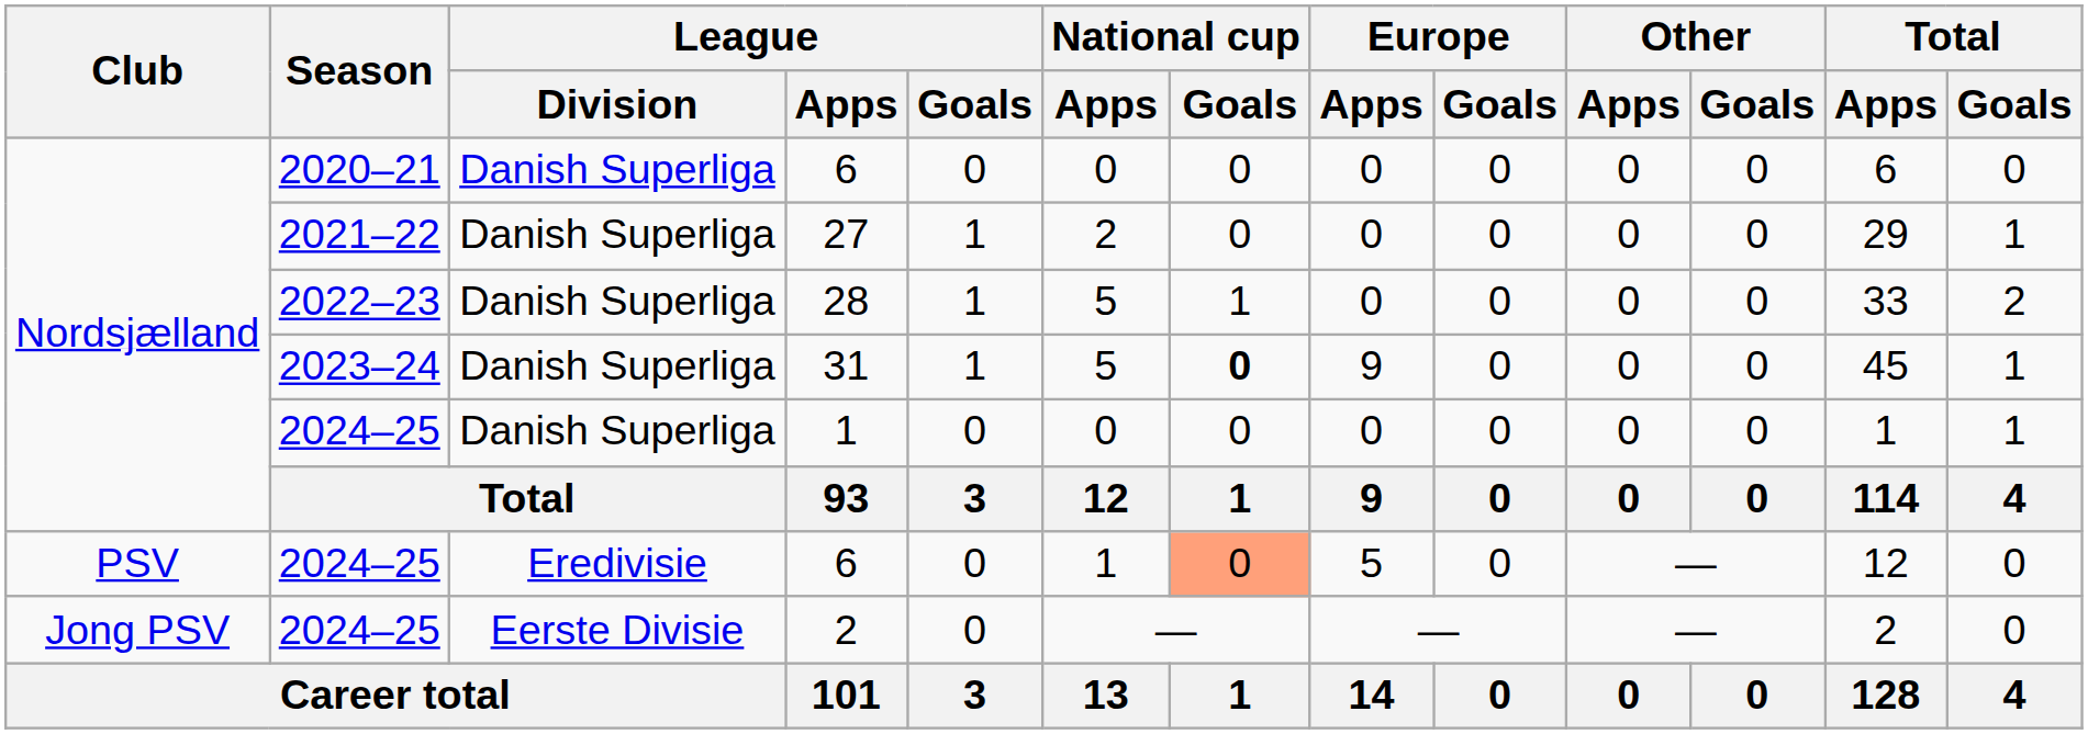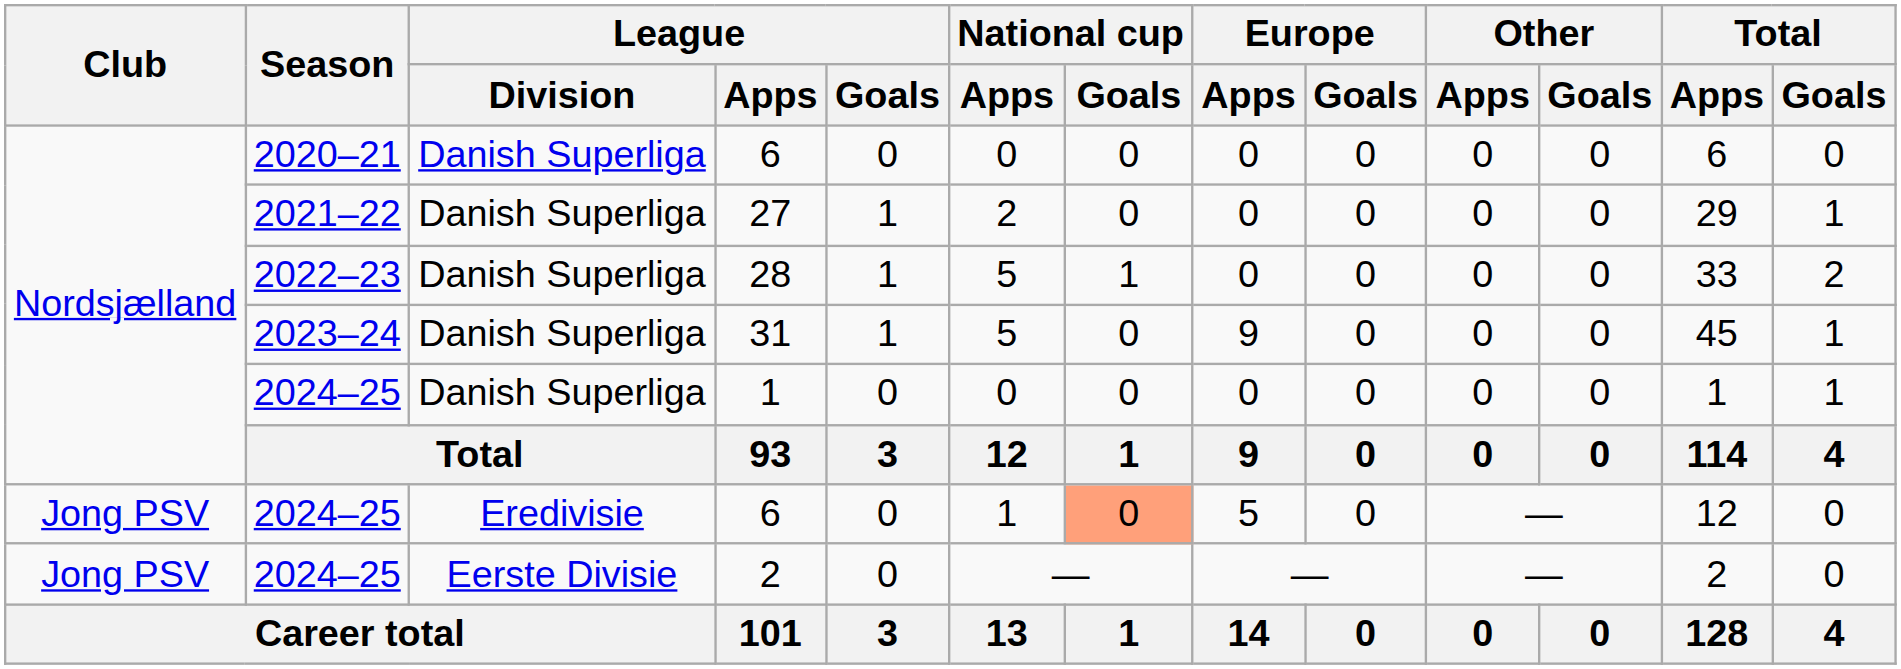 <table class="wikitable" style="text-align:center">
 <tr>
 <th rowspan="2">Club</th>
 <th rowspan="2">Season</th>
 <th colspan="3">League</th>
 <th colspan="2">National cup</th>
 <th colspan="2">Europe</th>
 <th colspan="2">Other</th>
 <th colspan="2">Total</th>
 </tr>
 <tr>
 <th>Division</th>
 <th>Apps</th>
 <th>Goals</th>
 <th>Apps</th>
 <th>Goals</th>
 <th>Apps</th>
 <th>Goals</th>
 <th>Apps</th>
 <th>Goals</th>
 <th>Apps</th>
 <th>Goals</th>
 </tr>
 <tr>
 <td rowspan="6"><a href='#'>Nordsjælland</a></td>
 <td><a href='#'>2020–21</a></td>
 <td><a href='#'>Danish Superliga</a></td>
 <td>6</td>
 <td>0</td>
 <td>0</td>
 <td>0</td>
 <td>0</td>
 <td>0</td>
 <td>0</td>
 <td>0</td>
 <td>6</td>
 <td>0</td>
 </tr>
 <tr>
 <td><a href='#'>2021–22</a></td>
 <td>Danish Superliga</td>
 <td>27</td>
 <td>1</td>
 <td>2</td>
 <td>0</td>
 <td>0</td>
 <td>0</td>
 <td>0</td>
 <td>0</td>
 <td>29</td>
 <td>1</td>
 </tr>
 <tr>
 <td><a href='#'>2022–23</a></td>
 <td>Danish Superliga</td>
 <td>28</td>
 <td>1</td>
 <td>5</td>
 <td>1</td>
 <td>0</td>
 <td>0</td>
 <td>0</td>
 <td>0</td>
 <td>33</td>
 <td>2</td>
 </tr>
 <tr>
 <td><a href='#'>2023–24</a></td>
 <td>Danish Superliga</td>
 <td>31</td>
 <td>1</td>
 <td>5</td>
-<td><strong>0</strong></td>
+<td>0</td>
 <td>9</td>
 <td>0</td>
 <td>0</td>
 <td>0</td>
 <td>45</td>
 <td>1</td>
 </tr>
 <tr>
 <td><a href='#'>2024–25</a></td>
 <td>Danish Superliga</td>
 <td>1</td>
 <td>0</td>
 <td>0</td>
 <td>0</td>
 <td>0</td>
 <td>0</td>
 <td>0</td>
 <td>0</td>
 <td>1</td>
 <td>1</td>
 </tr>
 <tr>
 <th colspan="2">Total</th>
 <th>93</th>
 <th>3</th>
 <th>12</th>
 <th>1</th>
 <th>9</th>
 <th>0</th>
 <th>0</th>
 <th>0</th>
 <th>114</th>
 <th>4</th>
 </tr>
 <tr>
-<td><a href='#'>PSV</a></td>
+<td><a href='#'>Jong PSV</a></td>
 <td><a href='#'>2024–25</a></td>
 <td><a href='#'>Eredivisie</a></td>
 <td>6</td>
 <td>0</td>
 <td>1</td>
 <td style="background: lightsalmon;">0</td>
 <td>5</td>
 <td>0</td>
 <td colspan="2">—</td>
 <td>12</td>
 <td>0</td>
 </tr>
 <tr>
 <td><a href='#'>Jong PSV</a></td>
 <td><a href='#'>2024–25</a></td>
 <td><a href='#'>Eerste Divisie</a></td>
 <td>2</td>
 <td>0</td>
 <td colspan="2">—</td>
 <td colspan="2">—</td>
 <td colspan="2">—</td>
 <td>2</td>
 <td>0</td>
 </tr>
 <tr>
 <th colspan="3">Career total</th>
 <th>101</th>
 <th>3</th>
 <th>13</th>
 <th>1</th>
 <th>14</th>
 <th>0</th>
 <th>0</th>
 <th>0</th>
 <th>128</th>
 <th>4</th>
 </tr>
 </table>
